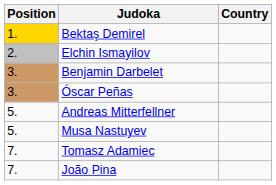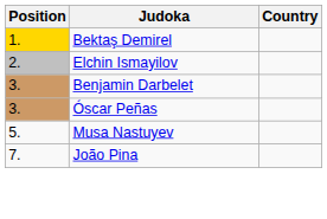 <table class=wikitable>
 <tr>
 <th width=10>Position</th>
 <th width=200>Judoka</th>
 <th width=10>Country</th>
 </tr>
 <tr>
 <td bgcolor=gold>1.</td>
 <td><a href='#'>Bektaş Demirel</a></td>
 <td></td>
 </tr>
 <tr>
 <td bgcolor="silver">2.</td>
 <td><a href='#'>Elchin Ismayilov</a></td>
 <td></td>
 </tr>
 <tr>
 <td bgcolor="CC9966">3.</td>
 <td><a href='#'>Benjamin Darbelet</a></td>
 <td></td>
 </tr>
 <tr>
 <td bgcolor="CC9966">3.</td>
 <td><a href='#'>Óscar Peñas</a></td>
 <td></td>
 </tr>
 <tr>
 <td>5.</td>
-<td><a href='#'>Andreas Mitterfellner</a></td>
-<td></td>
-</tr>
-<tr>
-<td>5.</td>
 <td><a href='#'>Musa Nastuyev</a></td>
-<td></td>
-</tr>
-<tr>
-<td>7.</td>
-<td><a href='#'>Tomasz Adamiec</a></td>
 <td></td>
 </tr>
 <tr>
 <td>7.</td>
 <td><a href='#'>João Pina</a></td>
 <td></td>
 </tr>
 </table>
